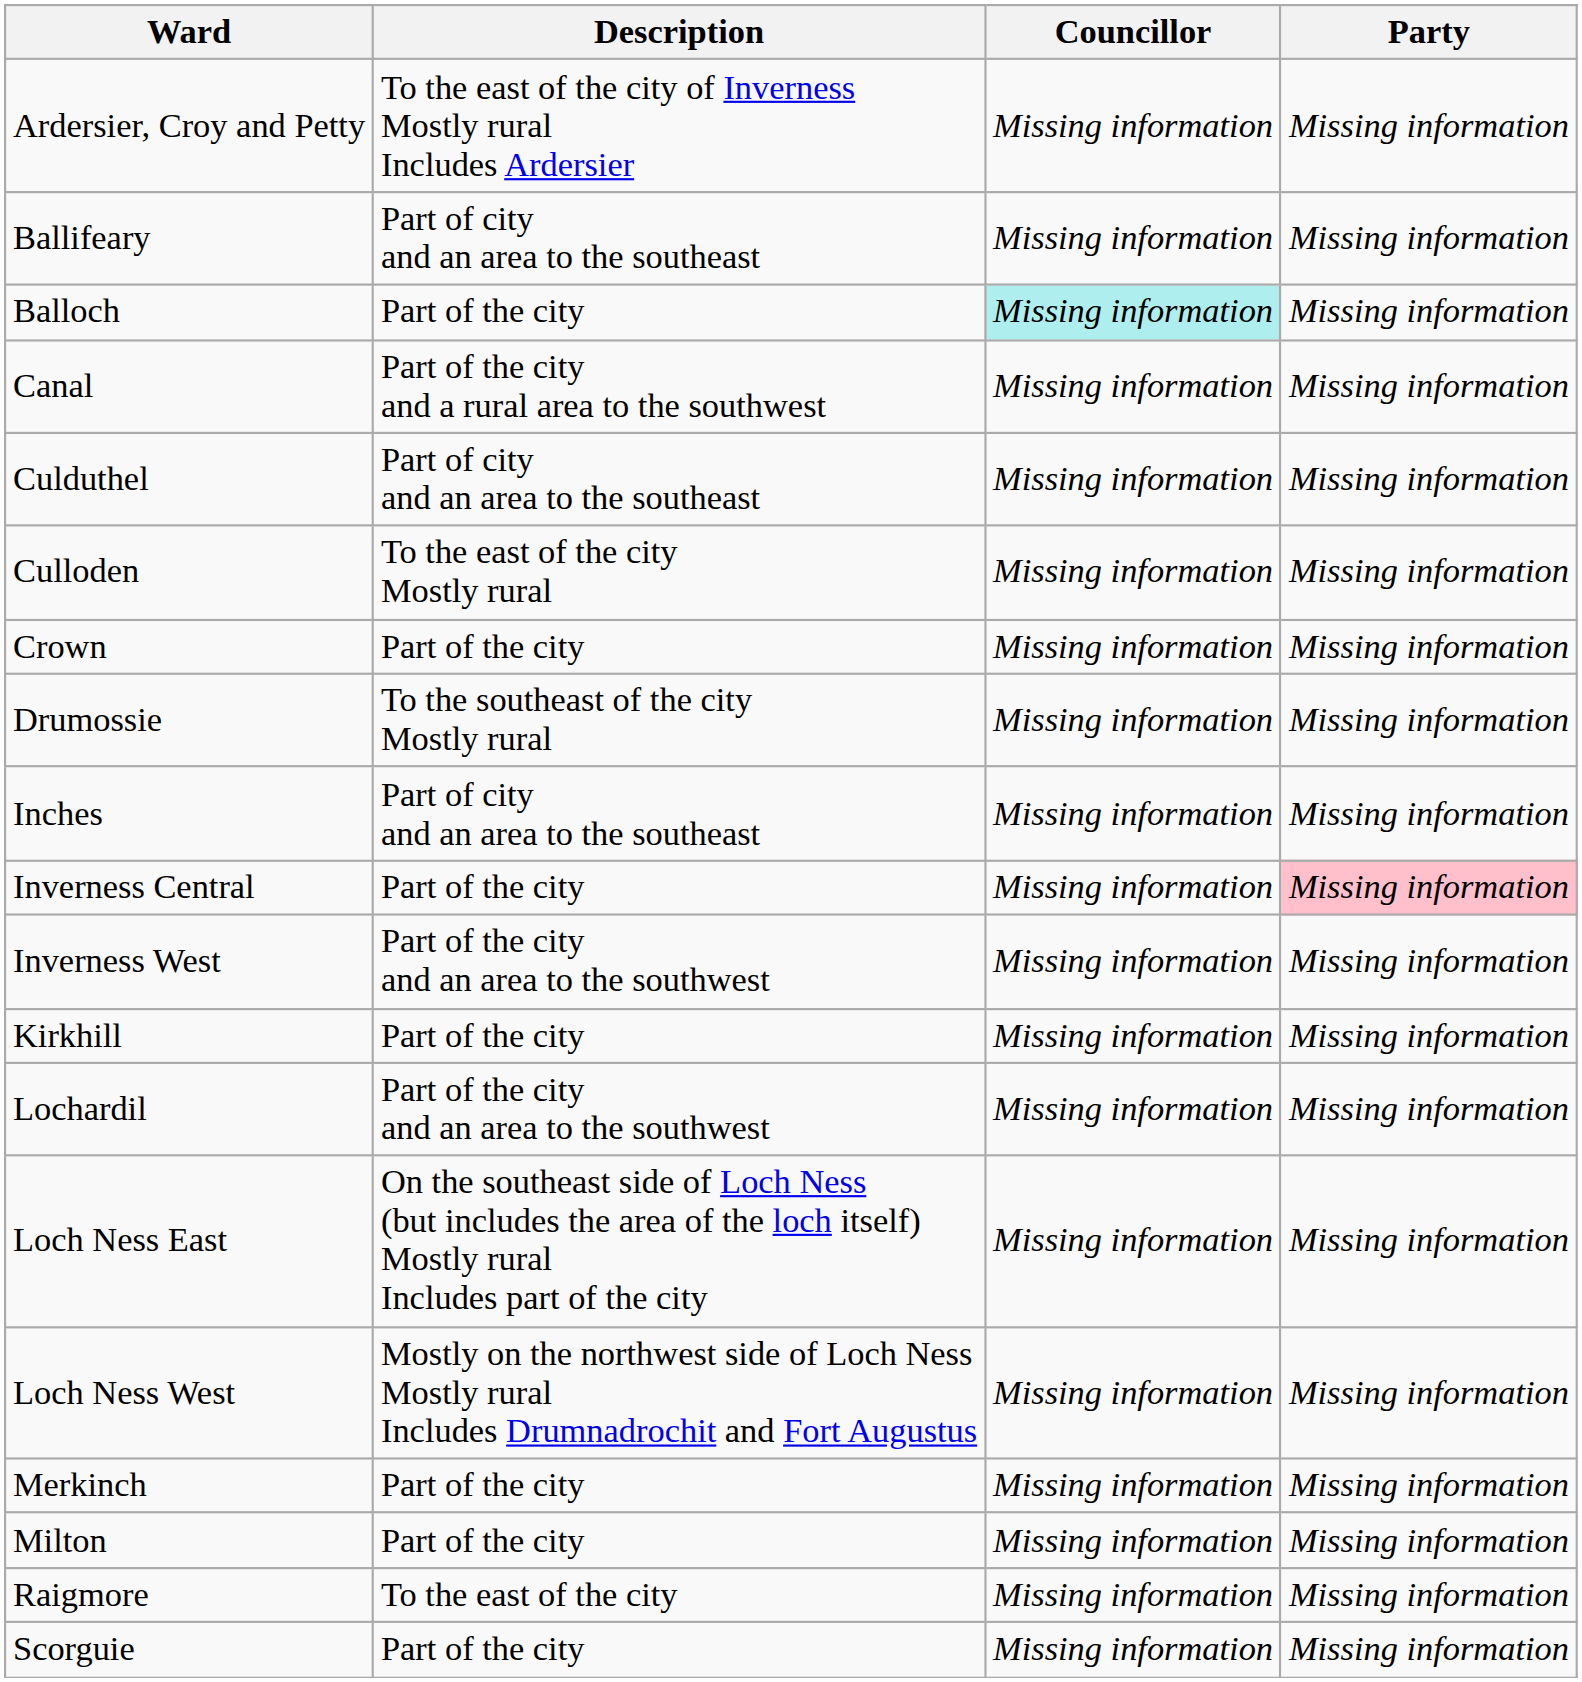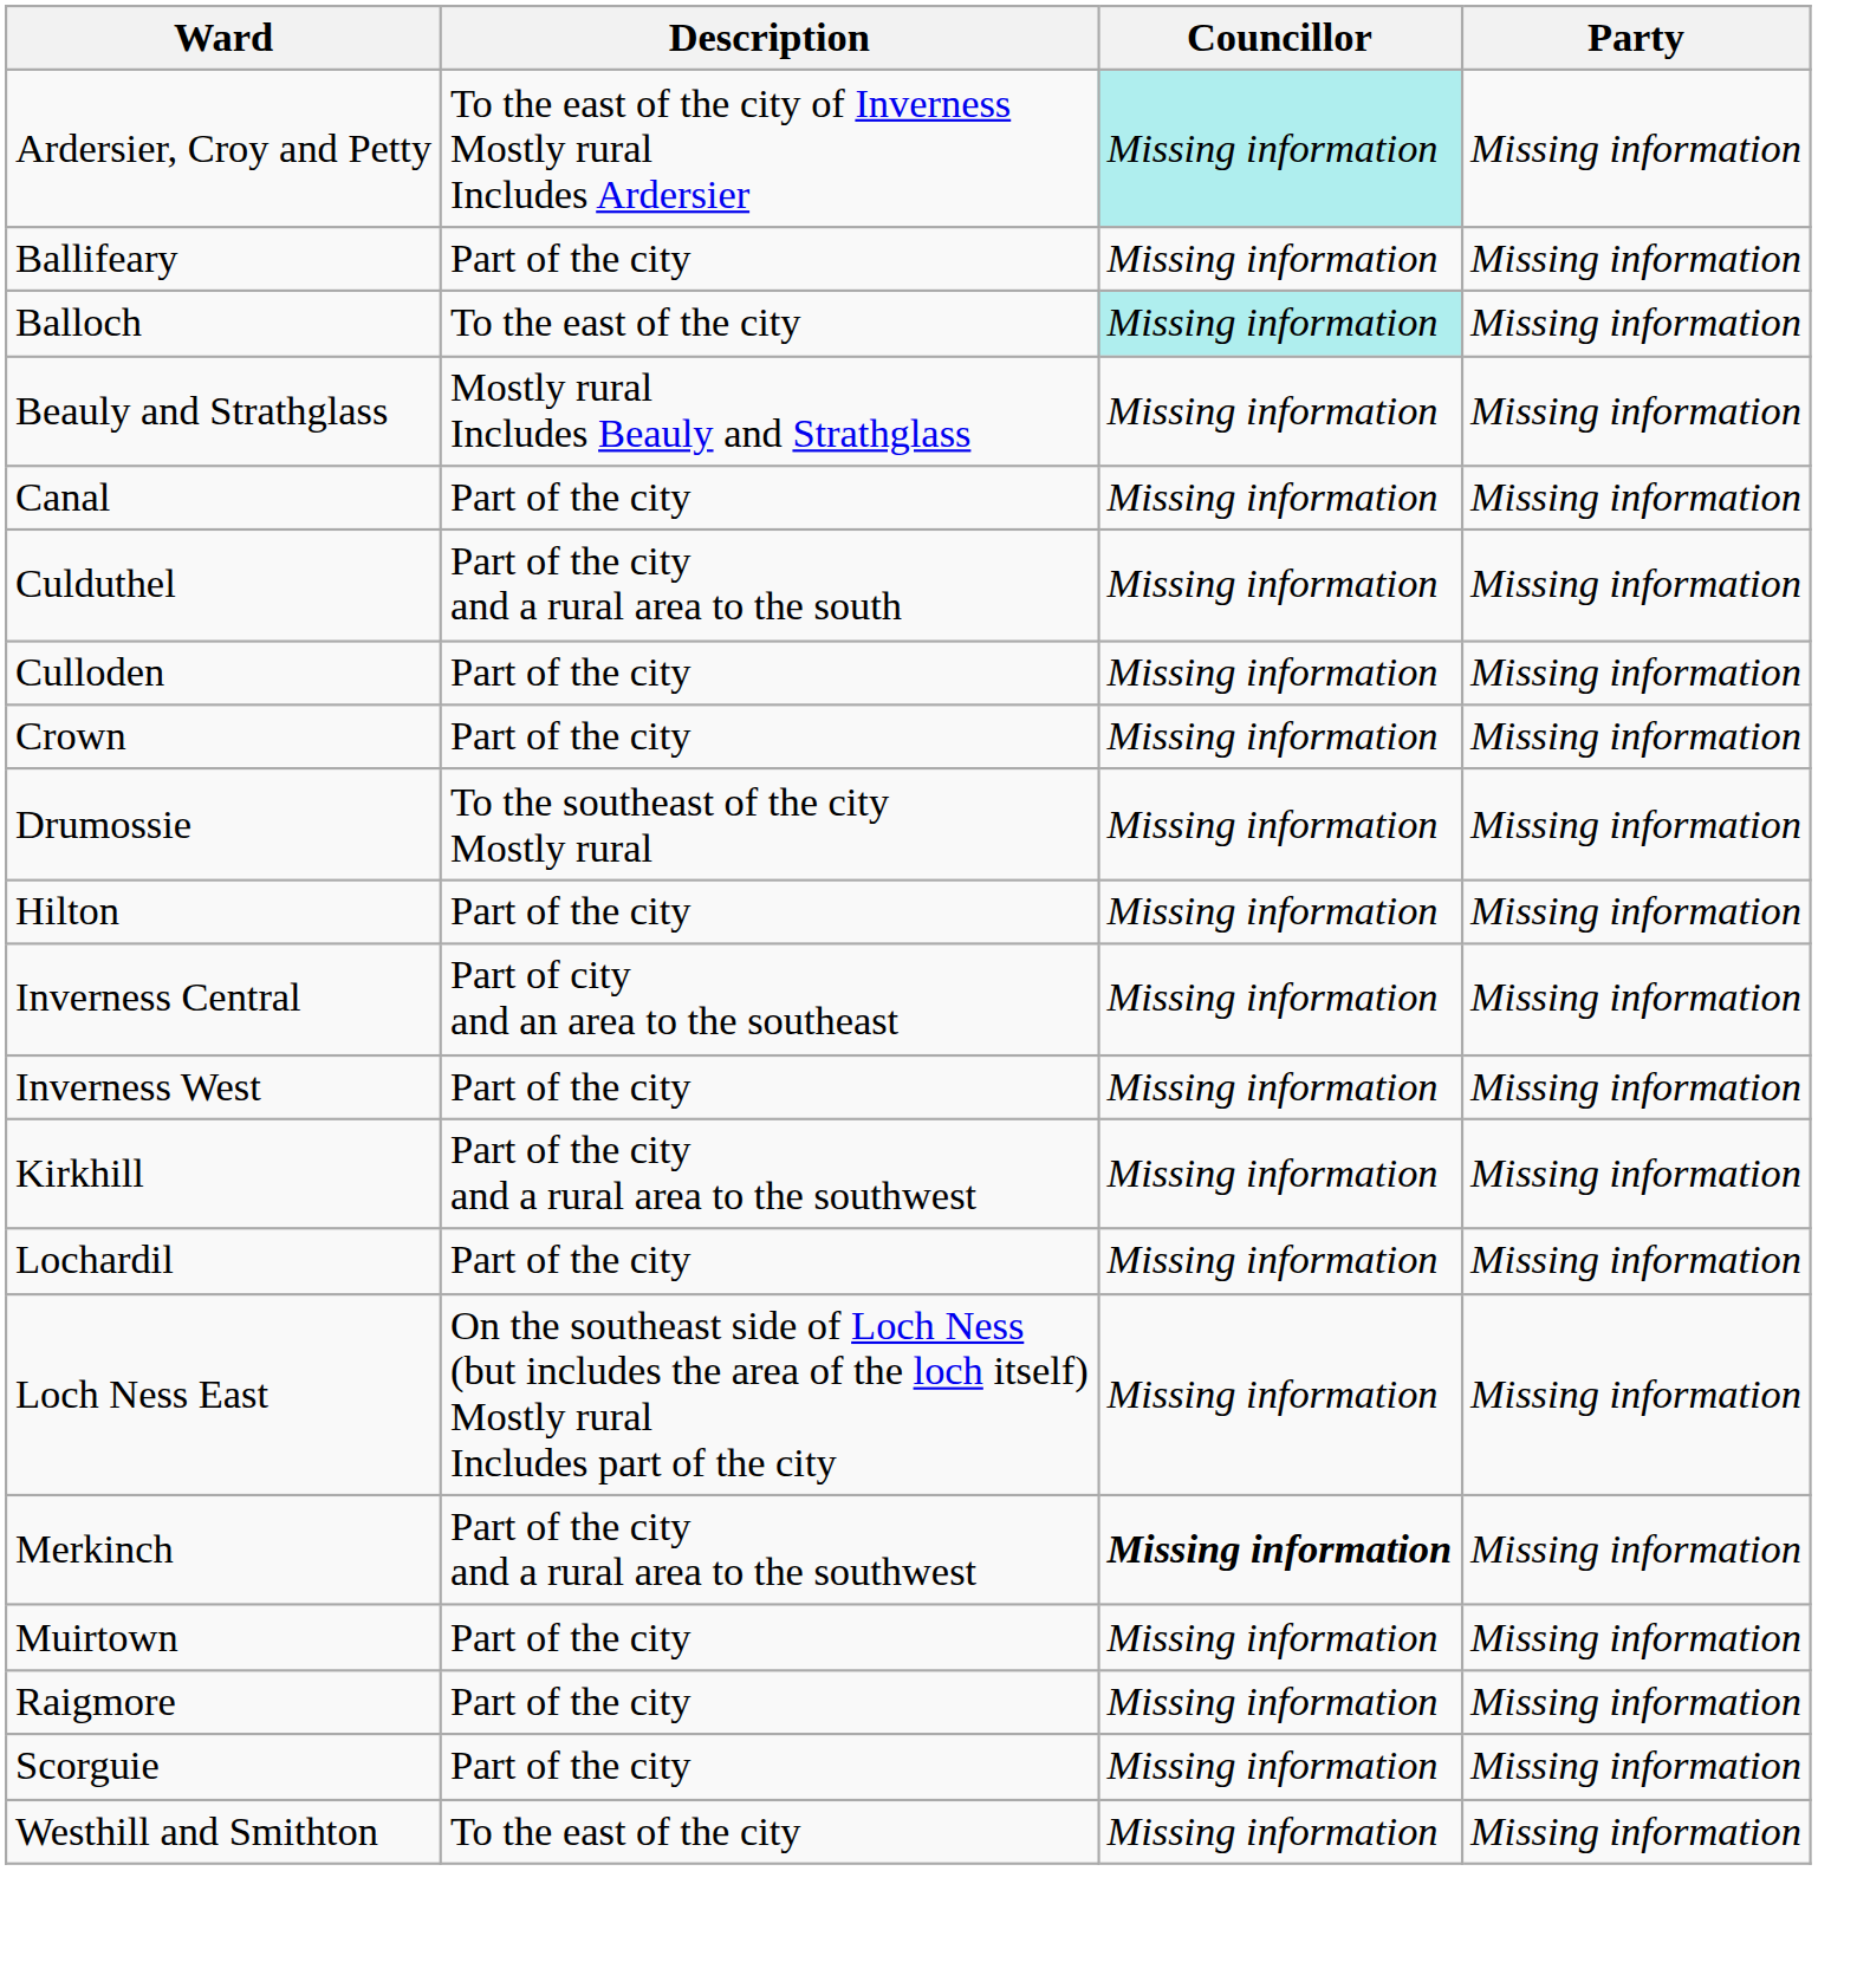 <table class="wikitable">
 <tr>
 <th>Ward</th>
 <th>Description</th>
 <th>Councillor</th>
 <th>Party</th>
 </tr>
 <tr>
 <td>Ardersier, Croy and Petty</td>
 <td>To the east of the city of <a href='#'>Inverness</a> <br> Mostly rural <br> Includes <a href='#'>Ardersier</a></td>
-<td><em>Missing information</em></td>
+<td style="background: paleturquoise;"><em>Missing information</em></td>
 <td><em>Missing information</em></td>
 </tr>
 <tr>
 <td>Ballifeary</td>
-<td>Part of city <br> and an area to the southeast</td>
+<td>Part of the city</td>
 <td><em>Missing information</em></td>
 <td><em>Missing information</em></td>
 </tr>
 <tr>
 <td>Balloch</td>
-<td>Part of the city</td>
+<td>To the east of the city</td>
 <td style="background: paleturquoise;"><em>Missing information</em></td>
 <td><em>Missing information</em></td>
 </tr>
 <tr>
+<td>Beauly and Strathglass</td>
+<td>Mostly rural <br> Includes <a href='#'>Beauly</a> and <a href='#'>Strathglass</a></td>
+<td><em>Missing information</em></td>
+<td><em>Missing information</em></td>
+</tr>
+<tr>
 <td>Canal</td>
-<td>Part of the city <br> and a rural area to the southwest</td>
+<td>Part of the city</td>
 <td><em>Missing information</em></td>
 <td><em>Missing information</em></td>
 </tr>
 <tr>
 <td>Culduthel</td>
-<td>Part of city <br> and an area to the southeast</td>
+<td>Part of the city <br> and a rural area to the south</td>
 <td><em>Missing information</em></td>
 <td><em>Missing information</em></td>
 </tr>
 <tr>
 <td>Culloden</td>
-<td>To the east of the city <br> Mostly rural</td>
+<td>Part of the city</td>
 <td><em>Missing information</em></td>
 <td><em>Missing information</em></td>
 </tr>
 <tr>
 <td>Crown</td>
 <td>Part of the city</td>
 <td><em>Missing information</em></td>
 <td><em>Missing information</em></td>
 </tr>
 <tr>
 <td>Drumossie</td>
 <td>To the southeast of the city <br> Mostly rural</td>
 <td><em>Missing information</em></td>
 <td><em>Missing information</em></td>
 </tr>
 <tr>
-<td>Inches</td>
+<td>Hilton</td>
+<td>Part of the city</td>
+<td><em>Missing information</em></td>
+<td><em>Missing information</em></td>
+</tr>
+<tr>
+<td>Inverness Central</td>
 <td>Part of city <br> and an area to the southeast</td>
 <td><em>Missing information</em></td>
 <td><em>Missing information</em></td>
 </tr>
 <tr>
-<td>Inverness Central</td>
+<td>Inverness West</td>
 <td>Part of the city</td>
-<td><em>Missing information</em></td>
-<td style="background: pink;"><em>Missing information</em></td>
-</tr>
-<tr>
-<td>Inverness West</td>
-<td>Part of the city <br> and an area to the southwest</td>
 <td><em>Missing information</em></td>
 <td><em>Missing information</em></td>
 </tr>
 <tr>
 <td>Kirkhill</td>
-<td>Part of the city</td>
+<td>Part of the city <br> and a rural area to the southwest</td>
 <td><em>Missing information</em></td>
 <td><em>Missing information</em></td>
 </tr>
 <tr>
 <td>Lochardil</td>
-<td>Part of the city <br> and an area to the southwest</td>
+<td>Part of the city</td>
 <td><em>Missing information</em></td>
 <td><em>Missing information</em></td>
 </tr>
 <tr>
 <td>Loch Ness East</td>
 <td>On the southeast side of <a href='#'>Loch Ness</a> <br> (but includes the area of the <a href='#'>loch</a> itself) <br> Mostly rural <br> Includes part of the city</td>
 <td><em>Missing information</em></td>
 <td><em>Missing information</em></td>
 </tr>
 <tr>
-<td>Loch Ness West</td>
-<td>Mostly on the northwest side of Loch Ness <br> Mostly rural <br> Includes <a href='#'>Drumnadrochit</a> and <a href='#'>Fort Augustus</a></td>
-<td><em>Missing information</em></td>
+<td>Merkinch</td>
+<td>Part of the city <br> and a rural area to the southwest</td>
+<td><strong><em>Missing information</em></strong></td>
 <td><em>Missing information</em></td>
 </tr>
 <tr>
-<td>Merkinch</td>
-<td>Part of the city</td>
-<td><em>Missing information</em></td>
-<td><em>Missing information</em></td>
-</tr>
-<tr>
-<td>Milton</td>
+<td>Muirtown</td>
 <td>Part of the city</td>
 <td><em>Missing information</em></td>
 <td><em>Missing information</em></td>
 </tr>
 <tr>
 <td>Raigmore</td>
-<td>To the east of the city</td>
+<td>Part of the city</td>
 <td><em>Missing information</em></td>
 <td><em>Missing information</em></td>
 </tr>
 <tr>
 <td>Scorguie</td>
 <td>Part of the city</td>
 <td><em>Missing information</em></td>
 <td><em>Missing information</em></td>
 </tr>
+<tr>
+<td>Westhill and Smithton</td>
+<td>To the east of the city</td>
+<td><em>Missing information</em></td>
+<td><em>Missing information</em></td>
+</tr>
 </table>
